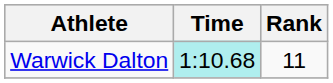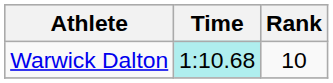 <table class=wikitable style="font-size:90%;">
 <tr>
 <th>Athlete</th>
 <th>Time</th>
 <th>Rank</th>
 </tr>
 <tr align=center>
 <td align=left><a href='#'>Warwick Dalton</a></td>
 <td style="background: paleturquoise;">1:10.68</td>
-<td>11</td>
+<td>10</td>
 </tr>
 </table>
